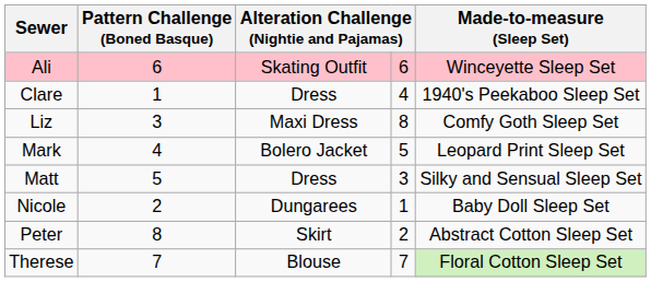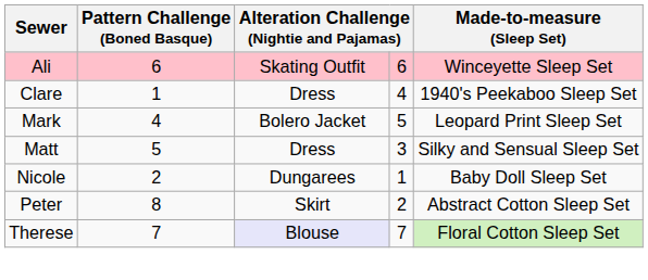 <table class="wikitable" style="text-align:center;">
 <tr>
 <th>Sewer</th>
 <th>Pattern Challenge<br><small>(Boned Basque)</small></th>
 <th Colspan=2>Alteration Challenge<br><small>(Nightie and Pajamas)</small></th>
 <th>Made-to-measure<br><small>(Sleep Set)</small></th>
 </tr>
 <tr style="background:pink">
 <td>Ali</td>
 <td>6</td>
 <td>Skating Outfit</td>
 <td>6</td>
 <td>Winceyette Sleep Set</td>
 </tr>
 <tr>
 <td>Clare</td>
 <td>1</td>
 <td>Dress</td>
 <td>4</td>
 <td>1940's Peekaboo Sleep Set</td>
-</tr>
-<tr>
-<td>Liz</td>
-<td>3</td>
-<td>Maxi Dress</td>
-<td>8</td>
-<td>Comfy Goth Sleep Set</td>
 </tr>
 <tr>
 <td>Mark</td>
 <td>4</td>
 <td>Bolero Jacket</td>
 <td>5</td>
 <td>Leopard Print Sleep Set</td>
 </tr>
 <tr>
 <td>Matt</td>
 <td>5</td>
 <td>Dress</td>
 <td>3</td>
 <td>Silky and Sensual Sleep Set</td>
 </tr>
 <tr>
 <td>Nicole</td>
 <td>2</td>
 <td>Dungarees</td>
 <td>1</td>
 <td>Baby Doll Sleep Set</td>
 </tr>
 <tr>
 <td>Peter</td>
 <td>8</td>
 <td>Skirt</td>
 <td>2</td>
 <td>Abstract Cotton Sleep Set</td>
 </tr>
 <tr>
 <td>Therese</td>
 <td>7</td>
-<td>Blouse</td>
+<td style="background: lavender;">Blouse</td>
 <td>7</td>
 <td style="background:#d0f0c0">Floral Cotton Sleep Set</td>
 </tr>
 </table>
